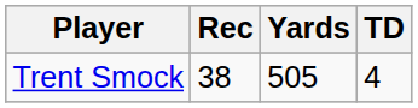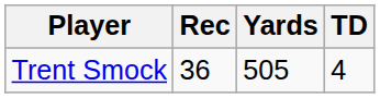 <table class="wikitable">
 <tr>
 <th>Player</th>
 <th>Rec</th>
 <th>Yards</th>
 <th>TD</th>
 </tr>
 <tr>
 <td><a href='#'>Trent Smock</a></td>
-<td>38</td>
+<td>36</td>
 <td>505</td>
 <td>4</td>
 </tr>
 </table>
